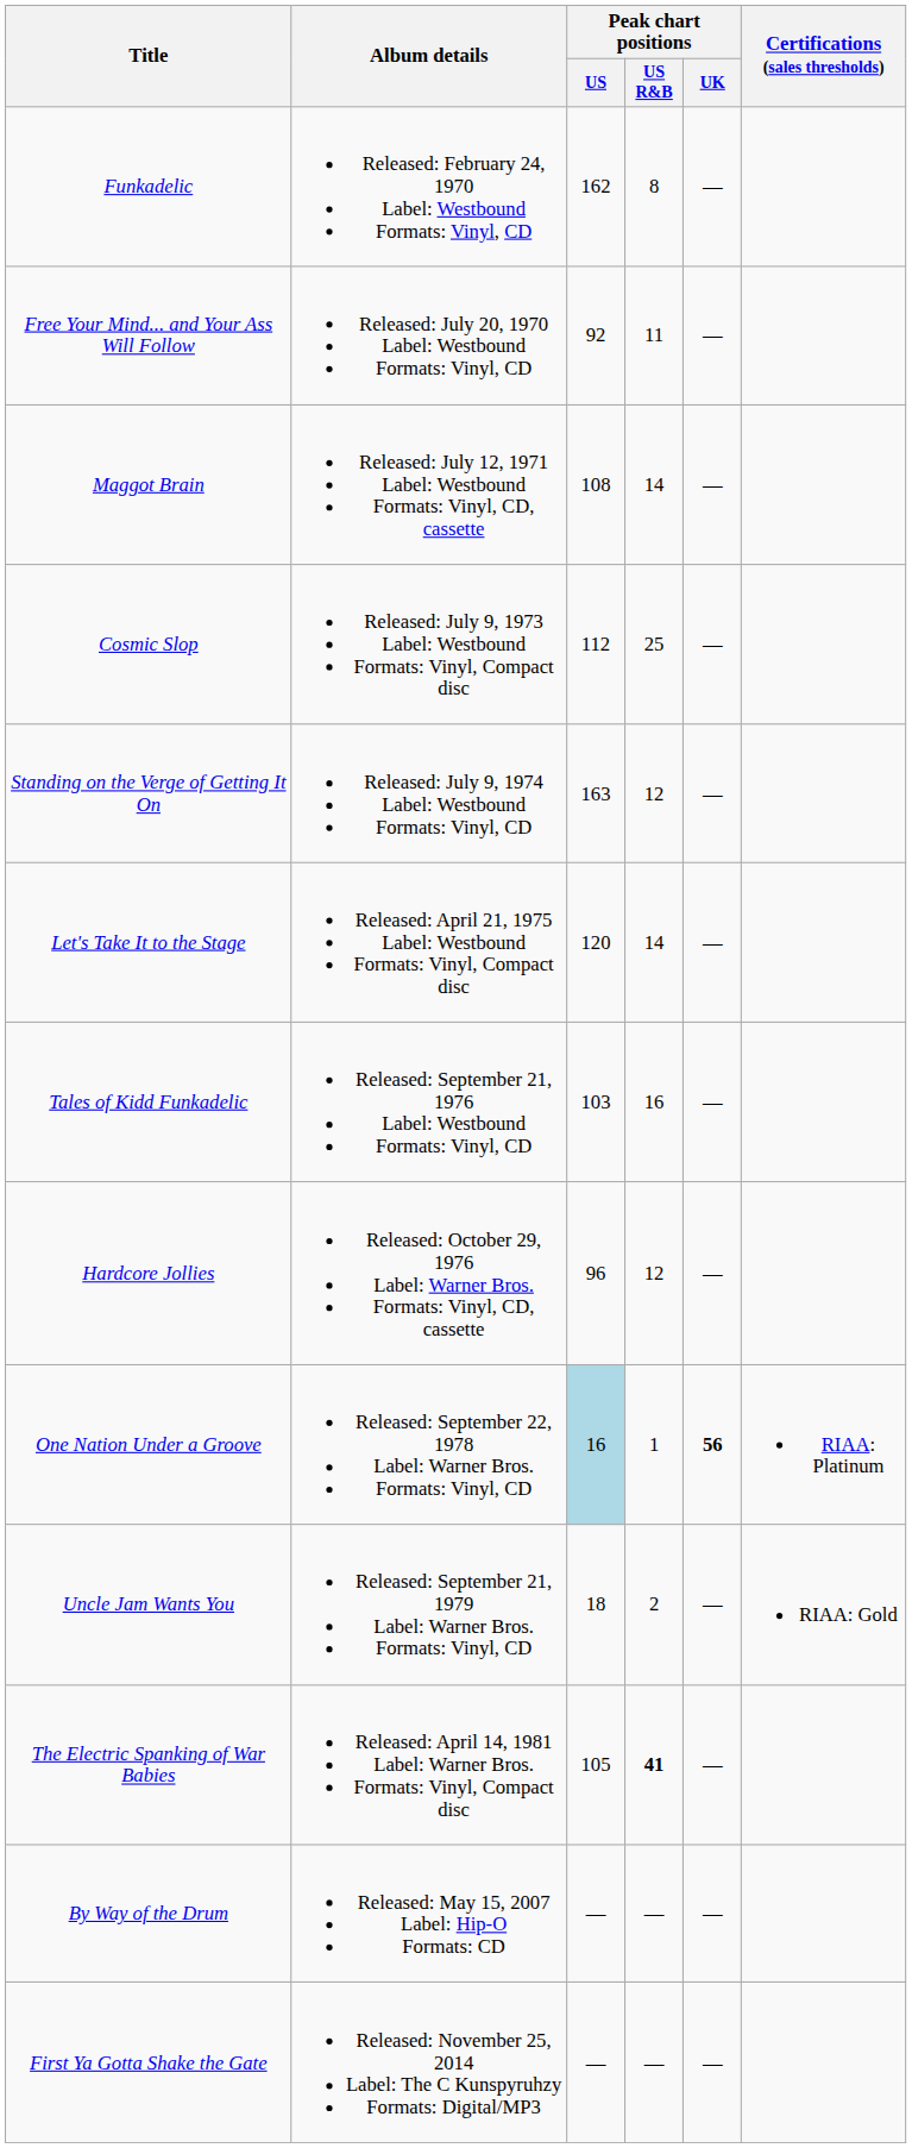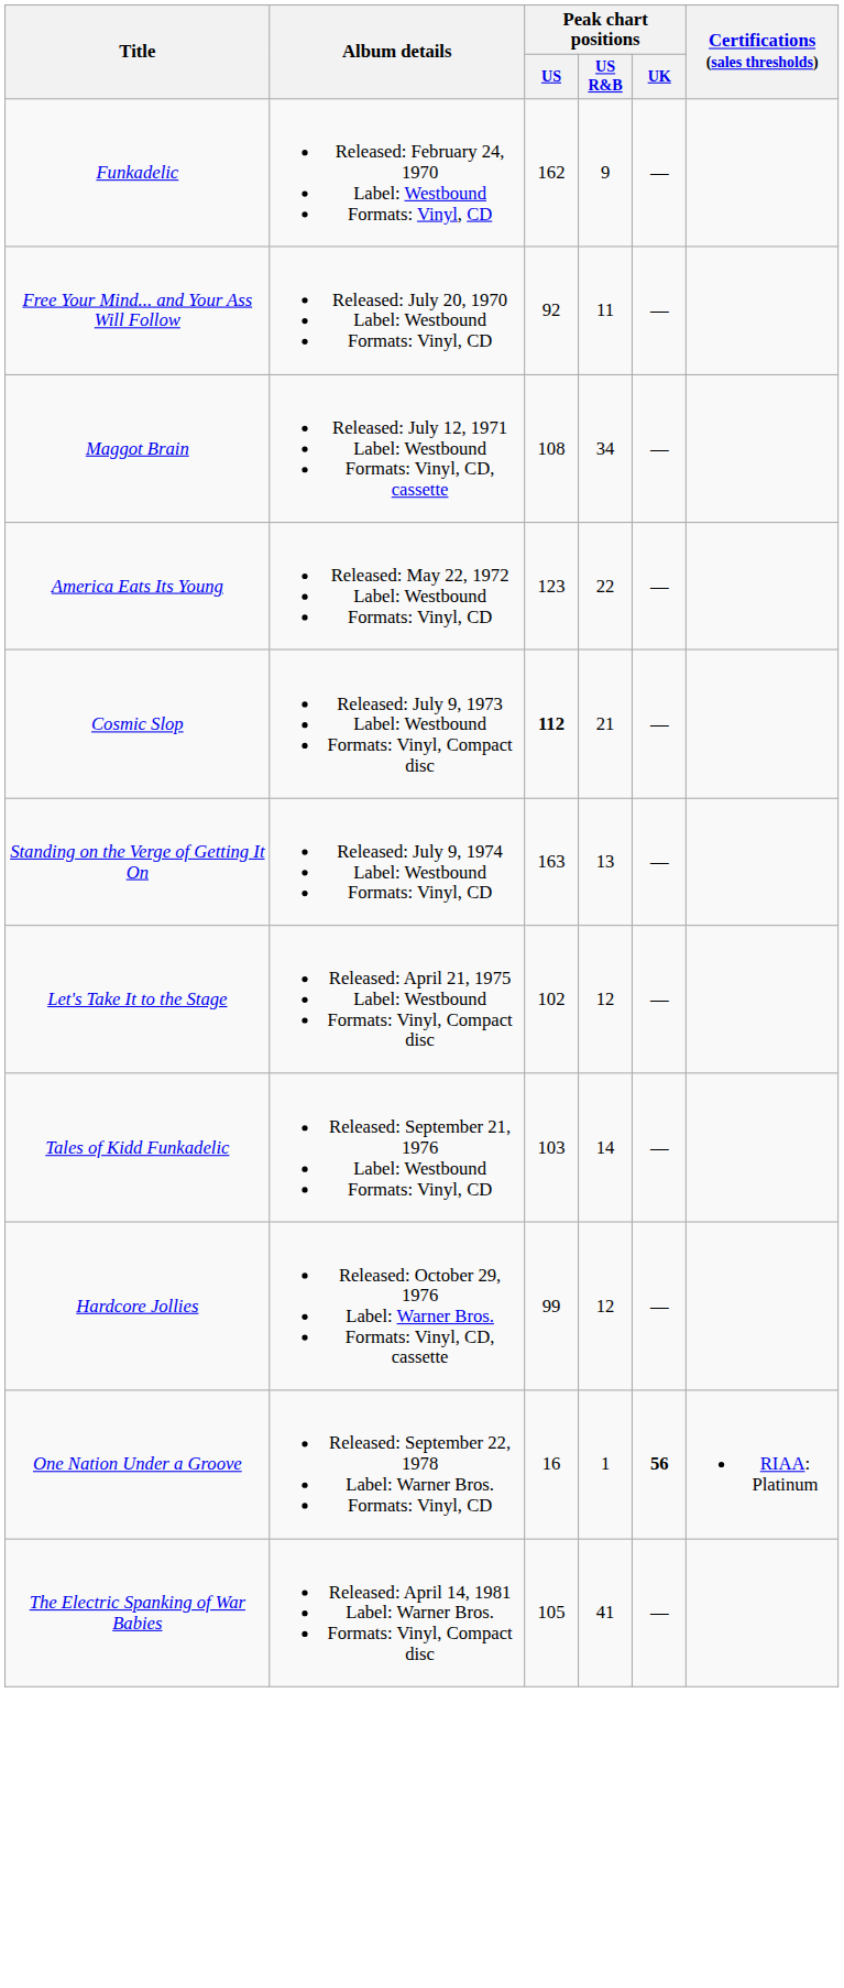 <table class="wikitable plainrowheaders" style="text-align:center;" border="1">
 <tr>
 <th scope="col" rowspan="2" style="width:14em;">Title</th>
 <th rowspan="2" width="215">Album details</th>
 <th colspan="3">Peak chart positions</th>
 <th rowspan="2" width="125"><a href='#'>Certifications</a><br><small>(<a href='#'>sales thresholds</a>)</small></th>
 </tr>
 <tr>
 <th style="width:3em;font-size:85%"><a href='#'>US</a><br></th>
 <th style="width:3em;font-size:85%"><a href='#'>US R&B</a><br></th>
 <th style="width:3em;font-size:85%"><a href='#'>UK</a><br></th>
 </tr>
 <tr>
 <td><em><a href='#'>Funkadelic</a></em></td>
 <td><br><ul><li>Released: February 24, 1970</li><li>Label: <a href='#'>Westbound</a></li><li>Formats: <a href='#'>Vinyl</a>, <a href='#'>CD</a></li></ul></td>
 <td align="center">162</td>
-<td align="center">8</td>
+<td align="center">9</td>
 <td align="center">—</td>
 <td></td>
 </tr>
 <tr>
 <td><em><a href='#'>Free Your Mind... and Your Ass Will Follow</a></em></td>
 <td><br><ul><li>Released: July 20, 1970</li><li>Label: Westbound</li><li>Formats: Vinyl, CD</li></ul></td>
 <td align="center">92</td>
 <td align="center">11</td>
 <td align="center">—</td>
 <td></td>
 </tr>
 <tr>
 <td><em><a href='#'>Maggot Brain</a></em></td>
 <td><br><ul><li>Released: July 12, 1971</li><li>Label: Westbound</li><li>Formats: Vinyl, CD, <a href='#'>cassette</a></li></ul></td>
 <td align="center">108</td>
-<td align="center">14</td>
+<td align="center">34</td>
+<td align="center">—</td>
+<td></td>
+</tr>
+<tr>
+<td><em><a href='#'>America Eats Its Young</a></em></td>
+<td><br><ul><li>Released: May 22, 1972</li><li>Label: Westbound</li><li>Formats: Vinyl, CD</li></ul></td>
+<td align="center">123</td>
+<td align="center">22</td>
 <td align="center">—</td>
 <td></td>
 </tr>
 <tr>
 <td><em><a href='#'>Cosmic Slop</a></em></td>
 <td><br><ul><li>Released: July 9, 1973</li><li>Label: Westbound</li><li>Formats: Vinyl, Compact disc</li></ul></td>
-<td align="center">112</td>
-<td align="center">25</td>
+<td align="center"><strong>112</strong></td>
+<td align="center">21</td>
 <td align="center">—</td>
 <td></td>
 </tr>
 <tr>
 <td><em><a href='#'>Standing on the Verge of Getting It On</a></em></td>
 <td><br><ul><li>Released: July 9, 1974</li><li>Label: Westbound</li><li>Formats: Vinyl, CD</li></ul></td>
 <td align="center">163</td>
-<td align="center">12</td>
+<td align="center">13</td>
 <td align="center">—</td>
 <td></td>
 </tr>
 <tr>
 <td><em><a href='#'>Let's Take It to the Stage</a></em></td>
 <td><br><ul><li>Released: April 21, 1975</li><li>Label: Westbound</li><li>Formats: Vinyl, Compact disc</li></ul></td>
-<td align="center">120</td>
-<td align="center">14</td>
+<td align="center">102</td>
+<td align="center">12</td>
 <td align="center">—</td>
 <td></td>
 </tr>
 <tr>
 <td><em><a href='#'>Tales of Kidd Funkadelic</a></em></td>
 <td><br><ul><li>Released: September 21, 1976</li><li>Label: Westbound</li><li>Formats: Vinyl, CD</li></ul></td>
 <td align="center">103</td>
-<td align="center">16</td>
+<td align="center">14</td>
 <td align="center">—</td>
 <td></td>
 </tr>
 <tr>
 <td><em><a href='#'>Hardcore Jollies</a></em></td>
 <td><br><ul><li>Released: October 29, 1976</li><li>Label: <a href='#'>Warner Bros.</a></li><li>Formats: Vinyl, CD, cassette</li></ul></td>
-<td align="center">96</td>
+<td align="center">99</td>
 <td align="center">12</td>
 <td align="center">—</td>
 <td></td>
 </tr>
 <tr>
 <td><em><a href='#'>One Nation Under a Groove</a></em></td>
 <td><br><ul><li>Released: September 22, 1978</li><li>Label: Warner Bros.</li><li>Formats: Vinyl, CD</li></ul></td>
-<td align="center" style="background: lightblue;">16</td>
+<td align="center">16</td>
 <td align="center">1</td>
 <td align="center"><strong>56</strong></td>
 <td><br><ul><li><a href='#'>RIAA</a>: Platinum</li></ul></td>
 </tr>
 <tr>
-<td><em><a href='#'>Uncle Jam Wants You</a></em></td>
-<td><br><ul><li>Released: September 21, 1979 </li><li>Label: Warner Bros.</li><li>Formats: Vinyl, CD</li></ul></td>
-<td align="center">18</td>
-<td align="center">2</td>
-<td align="center">—</td>
-<td><br><ul><li>RIAA: Gold</li></ul></td>
-</tr>
-<tr>
 <td><em><a href='#'>The Electric Spanking of War Babies</a></em></td>
 <td><br><ul><li>Released: April 14, 1981</li><li>Label: Warner Bros.</li><li>Formats: Vinyl, Compact disc</li></ul></td>
 <td align="center">105</td>
-<td align="center"><strong>41</strong></td>
-<td align="center">—</td>
-<td></td>
-</tr>
-<tr>
-<td><em><a href='#'>By Way of the Drum</a></em></td>
-<td><br><ul><li>Released: May 15, 2007</li><li>Label: <a href='#'>Hip-O</a></li><li>Formats: CD</li></ul></td>
-<td align="center">—</td>
-<td align="center">—</td>
-<td align="center">—</td>
-<td></td>
-</tr>
-<tr>
-<td><em><a href='#'>First Ya Gotta Shake the Gate</a></em></td>
-<td><br><ul><li>Released: November 25, 2014</li><li>Label: The C Kunspyruhzy</li><li>Formats: Digital/MP3</li></ul></td>
-<td align="center">—</td>
-<td align="center">—</td>
+<td align="center">41</td>
 <td align="center">—</td>
 <td></td>
 </tr>
 </table>
